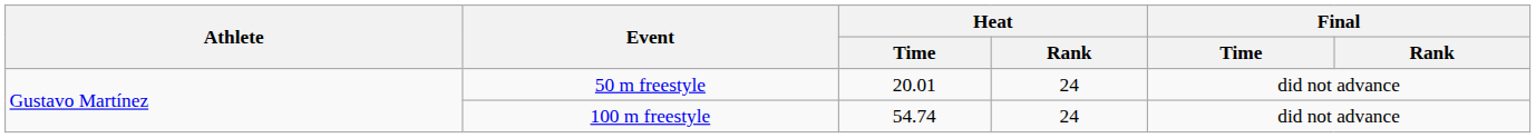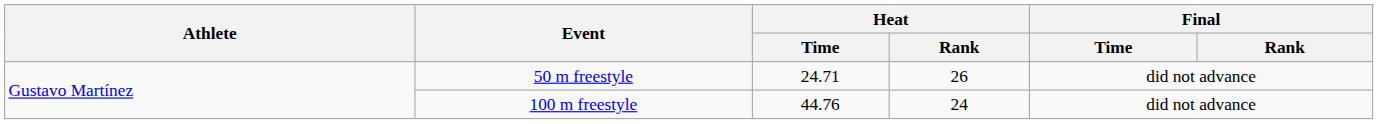 <table class=wikitable style="font-size:95%" width="95%">
 <tr>
 <th rowspan="2">Athlete</th>
 <th rowspan="2">Event</th>
 <th colspan="2">Heat</th>
 <th colspan="2">Final</th>
 </tr>
 <tr>
 <th>Time</th>
 <th>Rank</th>
 <th>Time</th>
 <th>Rank</th>
 </tr>
 <tr>
 <td rowspan=2 width=30%><a href='#'>Gustavo Martínez</a></td>
 <td align=center><a href='#'>50 m freestyle</a></td>
-<td align=center>20.01</td>
-<td align=center>24</td>
+<td align=center>24.71</td>
+<td align=center>26</td>
 <td colspan=2 align=center>did not advance</td>
 </tr>
 <tr>
 <td align=center><a href='#'>100 m freestyle</a></td>
-<td align=center>54.74</td>
+<td align=center>44.76</td>
 <td align=center>24</td>
 <td colspan=2 align=center>did not advance</td>
 </tr>
 </table>
